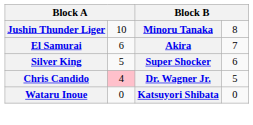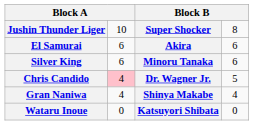 <table class="wikitable" style="margin: 1em auto 1em auto;text-align:center">
 <tr>
 <th colspan="2">Block A</th>
 <th colspan="2">Block B</th>
 </tr>
 <tr>
 <th><a href='#'>Jushin Thunder Liger</a></th>
 <td style="width:35px">10</td>
-<th><a href='#'>Minoru Tanaka</a></th>
+<th><a href='#'>Super Shocker</a></th>
 <td style="width:35px">8</td>
 </tr>
 <tr>
 <th><a href='#'>El Samurai</a></th>
 <td>6</td>
 <th><a href='#'>Akira</a></th>
-<td>7</td>
+<td>6</td>
 </tr>
 <tr>
 <th><a href='#'>Silver King</a></th>
-<td>5</td>
-<th><a href='#'>Super Shocker</a></th>
+<td>6</td>
+<th><a href='#'>Minoru Tanaka</a></th>
 <td>6</td>
 </tr>
 <tr>
 <th><a href='#'>Chris Candido</a></th>
 <td style="background: pink;">4</td>
 <th><a href='#'>Dr. Wagner Jr.</a></th>
 <td>5</td>
 </tr>
 <tr>
+<th><a href='#'>Gran Naniwa</a></th>
+<td>4</td>
+<th><a href='#'>Shinya Makabe</a></th>
+<td>4</td>
+</tr>
+<tr>
 <th><a href='#'>Wataru Inoue</a></th>
 <td>0</td>
 <th><a href='#'>Katsuyori Shibata</a></th>
 <td>0</td>
 </tr>
 </table>
